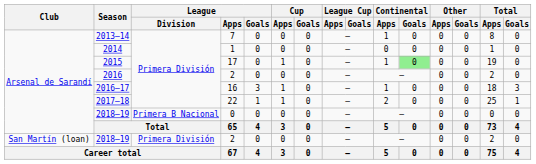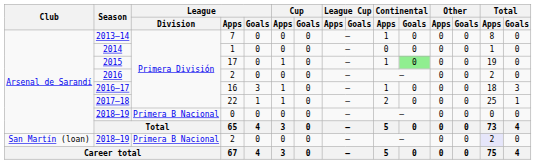 <table class="wikitable" style="text-align:center">
 <tr>
 <th rowspan="2">Club</th>
 <th rowspan="2">Season</th>
 <th colspan="3">League</th>
 <th colspan="2">Cup</th>
 <th colspan="2">League Cup</th>
 <th colspan="2">Continental</th>
 <th colspan="2">Other</th>
 <th colspan="2">Total</th>
 </tr>
 <tr>
 <th>Division</th>
 <th>Apps</th>
 <th>Goals</th>
 <th>Apps</th>
 <th>Goals</th>
 <th>Apps</th>
 <th>Goals</th>
 <th>Apps</th>
 <th>Goals</th>
 <th>Apps</th>
 <th>Goals</th>
 <th>Apps</th>
 <th>Goals</th>
 </tr>
 <tr>
 <td rowspan="8"><a href='#'>Arsenal de Sarandí</a></td>
 <td><a href='#'>2013–14</a></td>
 <td rowspan="6"><a href='#'>Primera División</a></td>
 <td>7</td>
 <td>0</td>
 <td>0</td>
 <td>0</td>
 <td colspan="2">—</td>
 <td>1</td>
 <td>0</td>
 <td>0</td>
 <td>0</td>
 <td>8</td>
 <td>0</td>
 </tr>
 <tr>
 <td><a href='#'>2014</a></td>
 <td>1</td>
 <td>0</td>
 <td>0</td>
 <td>0</td>
 <td colspan="2">—</td>
 <td>0</td>
 <td>0</td>
 <td>0</td>
 <td>0</td>
 <td>1</td>
 <td>0</td>
 </tr>
 <tr>
 <td><a href='#'>2015</a></td>
 <td>17</td>
 <td>0</td>
 <td>1</td>
 <td>0</td>
 <td colspan="2">—</td>
 <td>1</td>
 <td style="background: lightgreen;">0</td>
 <td>0</td>
 <td>0</td>
 <td>19</td>
 <td>0</td>
 </tr>
 <tr>
 <td><a href='#'>2016</a></td>
 <td>2</td>
 <td>0</td>
 <td>0</td>
 <td>0</td>
 <td colspan="2">—</td>
 <td colspan="2">—</td>
 <td>0</td>
 <td>0</td>
 <td>2</td>
 <td>0</td>
 </tr>
 <tr>
 <td><a href='#'>2016–17</a></td>
 <td>16</td>
 <td>3</td>
 <td>1</td>
 <td>0</td>
 <td colspan="2">—</td>
 <td>1</td>
 <td>0</td>
 <td>0</td>
 <td>0</td>
 <td>18</td>
 <td>3</td>
 </tr>
 <tr>
 <td><a href='#'>2017–18</a></td>
 <td>22</td>
 <td>1</td>
 <td>1</td>
 <td>0</td>
 <td colspan="2">—</td>
 <td>2</td>
 <td>0</td>
 <td>0</td>
 <td>0</td>
 <td>25</td>
 <td>1</td>
 </tr>
 <tr>
 <td><a href='#'>2018–19</a></td>
 <td><a href='#'>Primera B Nacional</a></td>
 <td>0</td>
 <td>0</td>
 <td>0</td>
 <td>0</td>
 <td colspan="2">—</td>
 <td colspan="2">—</td>
 <td>0</td>
 <td>0</td>
 <td>0</td>
 <td>0</td>
 </tr>
 <tr>
 <th colspan="2">Total</th>
 <th>65</th>
 <th>4</th>
 <th>3</th>
 <th>0</th>
 <th colspan="2">—</th>
 <th>5</th>
 <th>0</th>
 <th>0</th>
 <th>0</th>
 <th>73</th>
 <th>4</th>
 </tr>
 <tr>
 <td><a href='#'>San Martín</a> (loan)</td>
 <td><a href='#'>2018–19</a></td>
-<td><a href='#'>Primera División</a></td>
+<td><a href='#'>Primera B Nacional</a></td>
 <td>2</td>
 <td>0</td>
 <td>0</td>
 <td>0</td>
 <td colspan="2">—</td>
 <td colspan="2">—</td>
 <td>0</td>
 <td>0</td>
-<td>2</td>
+<td style="background: lavender;">2</td>
 <td>0</td>
 </tr>
 <tr>
 <th colspan="3">Career total</th>
 <th>67</th>
 <th>4</th>
 <th>3</th>
 <th>0</th>
 <th colspan="2">—</th>
 <th>5</th>
 <th>0</th>
 <th>0</th>
 <th>0</th>
 <th>75</th>
 <th>4</th>
 </tr>
 </table>
